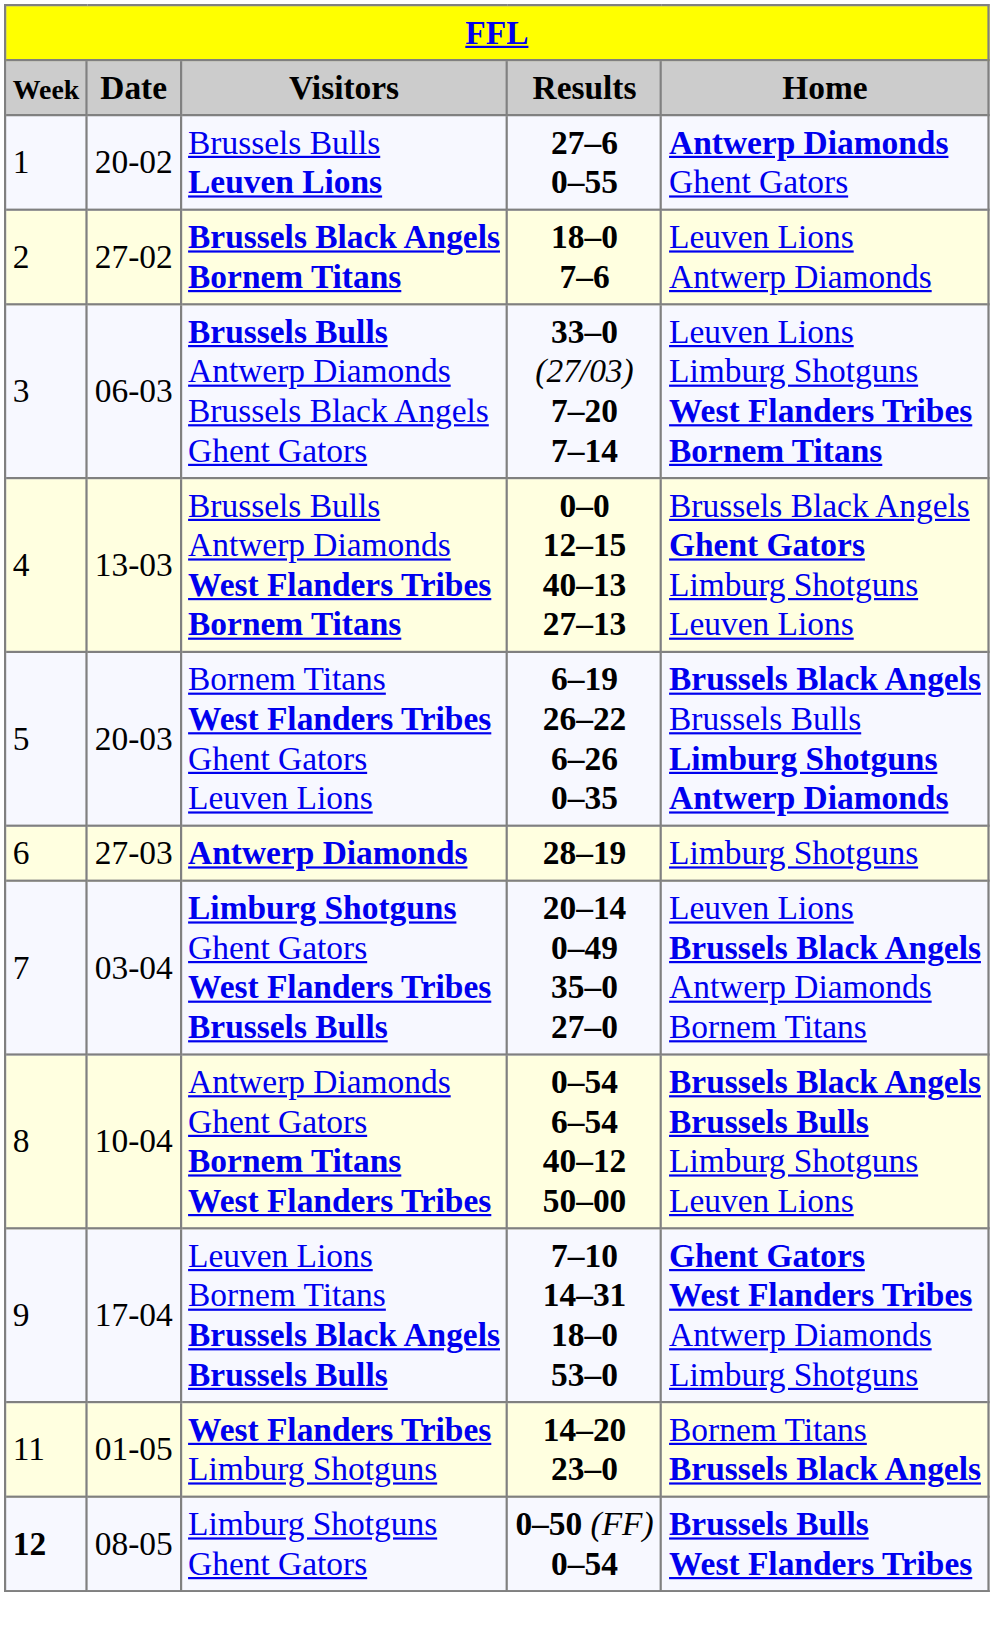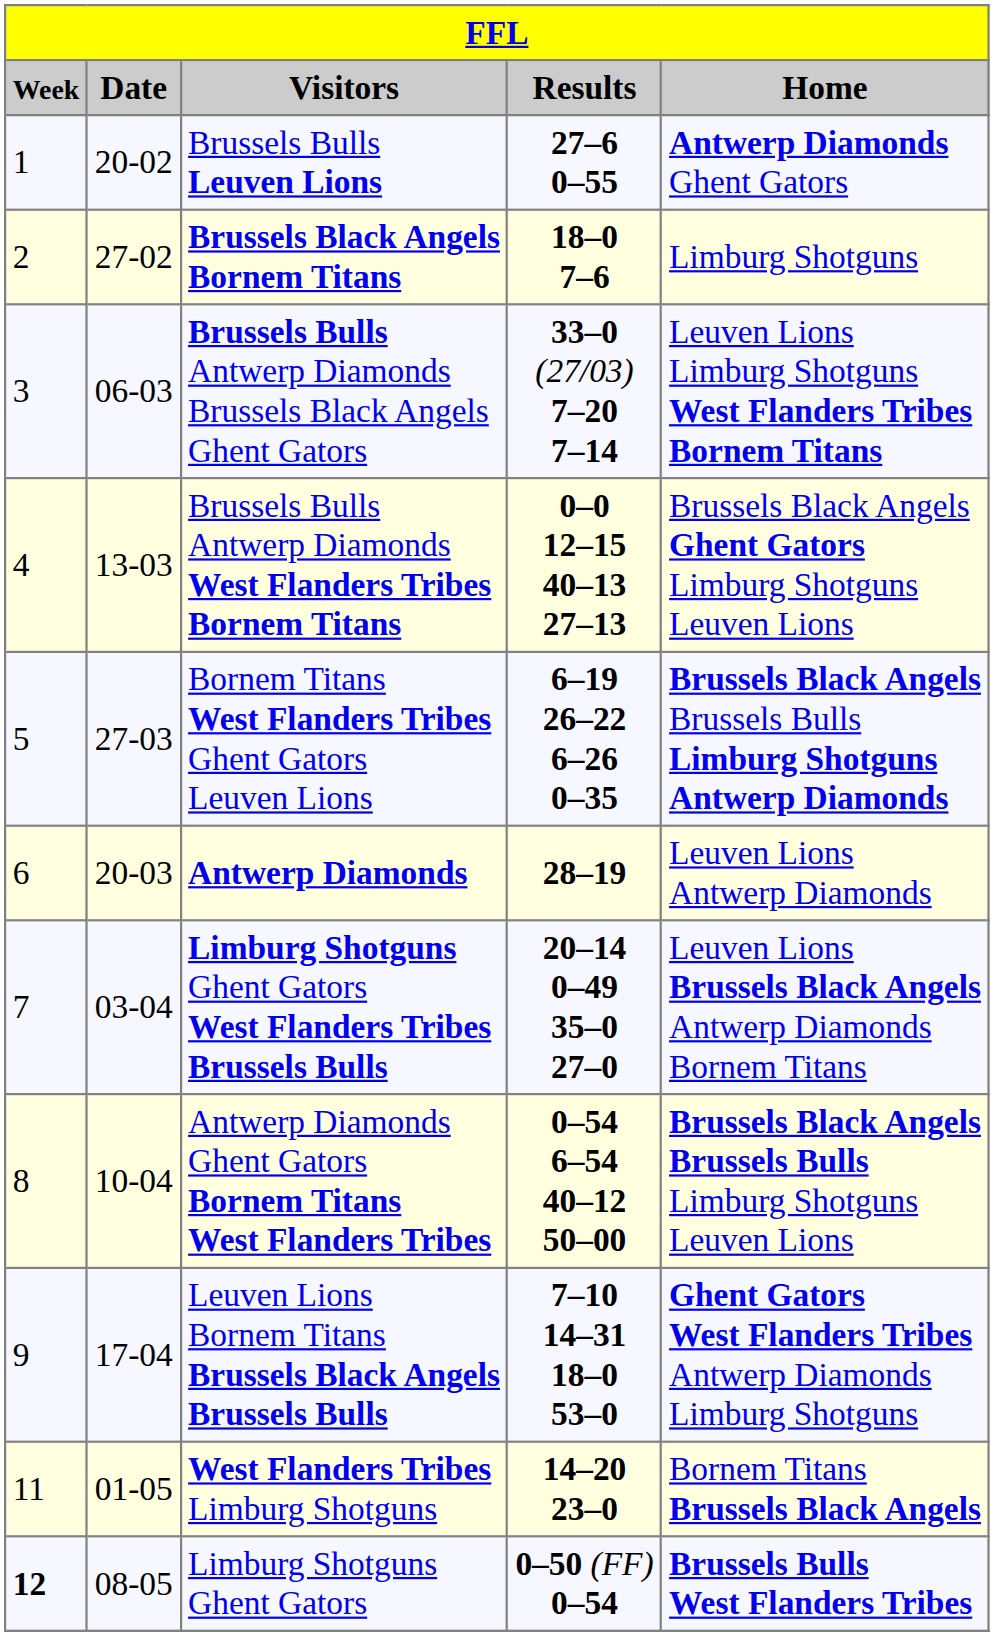 <table bgcolor="#f7f8ff" cellpadding="3" cellspacing="0" border="1" style="font-size: 95%; border: gray solid 1px; border-collapse: collapse;">
 <tr bgcolor="#CCCCCC">
 <th style=background-color:yellow colspan=5><strong><span> <a href='#'>FFL</a></span> </strong></th>
 </tr>
 <tr bgcolor="#CCCCCC">
 <th><small>Week</small></th>
 <th>Date</th>
 <th>Visitors</th>
 <th>Results</th>
 <th>Home</th>
 </tr>
 <tr width="23%">
 <td>1</td>
 <td>20-02</td>
 <td><a href='#'>Brussels Bulls</a><br> <strong><a href='#'>Leuven Lions</a></strong></td>
 <td align=center><strong> 27–6</strong><br> <strong> 0–55 </strong></td>
 <td><strong><a href='#'>Antwerp Diamonds</a></strong><br> <a href='#'>Ghent Gators</a></td>
 </tr>
 <tr width="23%" bgcolor="#FFFFE0">
 <td>2</td>
 <td>27-02</td>
 <td><strong><a href='#'>Brussels Black Angels</a></strong><br> <strong><a href='#'>Bornem Titans</a></strong></td>
 <td align=center><strong> 18–0 </strong> <br> <strong> 7–6 </strong></td>
-<td><a href='#'>Leuven Lions</a><br> <a href='#'>Antwerp Diamonds</a></td>
+<td><a href='#'>Limburg Shotguns</a></td>
 </tr>
 <tr width="23%">
 <td>3</td>
 <td>06-03</td>
 <td><strong><a href='#'>Brussels Bulls</a></strong><br> <a href='#'>Antwerp Diamonds</a><br> <a href='#'>Brussels Black Angels</a><br> <a href='#'>Ghent Gators</a></td>
 <td align=center><strong> 33–0 </strong> <br> <em> (27/03) </em> <br> <strong> 7–20</strong> <br> <strong> 7–14 </strong></td>
 <td><a href='#'>Leuven Lions</a><br> <a href='#'>Limburg Shotguns</a><br> <strong><a href='#'>West Flanders Tribes</a></strong><br> <strong><a href='#'>Bornem Titans</a></strong></td>
 </tr>
 <tr width="23%" bgcolor="#FFFFE0">
 <td>4</td>
 <td>13-03</td>
 <td><a href='#'>Brussels Bulls</a><br> <a href='#'>Antwerp Diamonds</a><br> <strong><a href='#'>West Flanders Tribes</a></strong><br> <strong><a href='#'>Bornem Titans</a></strong></td>
 <td align=center><strong> 0–0 </strong> <br> <strong> 12–15 </strong><br> <strong> 40–13 </strong><br> <strong> 27–13 </strong></td>
 <td><a href='#'>Brussels Black Angels</a><br> <strong><a href='#'>Ghent Gators</a></strong><br> <a href='#'>Limburg Shotguns</a><br> <a href='#'>Leuven Lions</a></td>
 </tr>
 <tr width="23%">
 <td>5</td>
-<td>20-03</td>
+<td>27-03</td>
 <td><a href='#'>Bornem Titans</a><br> <strong><a href='#'>West Flanders Tribes</a></strong><br> <a href='#'>Ghent Gators</a><br> <a href='#'>Leuven Lions</a></td>
 <td align=center><strong> 6–19 </strong> <br> <strong> 26–22 </strong><br> <strong> 6–26 </strong><br> <strong> 0–35 </strong></td>
 <td><strong><a href='#'>Brussels Black Angels</a></strong><br> <a href='#'>Brussels Bulls</a><br> <strong><a href='#'>Limburg Shotguns</a></strong><br> <strong><a href='#'>Antwerp Diamonds</a></strong></td>
 </tr>
 <tr width="23%" bgcolor="#FFFFE0">
 <td>6</td>
-<td>27-03</td>
+<td>20-03</td>
 <td><strong><a href='#'>Antwerp Diamonds</a></strong></td>
 <td align=center><strong> 28–19 </strong></td>
-<td><a href='#'>Limburg Shotguns</a></td>
+<td><a href='#'>Leuven Lions</a><br> <a href='#'>Antwerp Diamonds</a></td>
 </tr>
 <tr width="23%">
 <td>7</td>
 <td>03-04</td>
 <td><strong><a href='#'>Limburg Shotguns</a></strong><br> <a href='#'>Ghent Gators</a><br> <strong><a href='#'>West Flanders Tribes</a></strong><br> <strong><a href='#'>Brussels Bulls</a></strong></td>
 <td align=center><strong> 20–14 </strong> <br> <strong> 0–49 </strong><br> <strong> 35–0 </strong><br> <strong> 27–0 </strong></td>
 <td><a href='#'>Leuven Lions</a><br> <strong><a href='#'>Brussels Black Angels</a></strong><br> <a href='#'>Antwerp Diamonds</a><br> <a href='#'>Bornem Titans</a></td>
 </tr>
 <tr width="23%" bgcolor="#FFFFE0">
 <td>8</td>
 <td>10-04</td>
 <td><a href='#'>Antwerp Diamonds</a><br> <a href='#'>Ghent Gators</a><br> <strong><a href='#'>Bornem Titans</a></strong><br> <strong><a href='#'>West Flanders Tribes</a></strong></td>
 <td align=center><strong> 0–54 </strong> <br> <strong> 6–54 </strong><br> <strong> 40–12 </strong><br> <strong> 50–00 </strong></td>
 <td><strong><a href='#'>Brussels Black Angels</a></strong><br> <strong><a href='#'>Brussels Bulls</a></strong><br> <a href='#'>Limburg Shotguns</a><br> <a href='#'>Leuven Lions</a></td>
 </tr>
 <tr width="23%">
 <td>9</td>
 <td>17-04</td>
 <td><a href='#'>Leuven Lions</a><br> <a href='#'>Bornem Titans</a><br> <strong><a href='#'>Brussels Black Angels</a></strong><br> <strong><a href='#'>Brussels Bulls</a></strong></td>
 <td align=center><strong> 7–10 </strong> <br> <strong> 14–31 </strong><br> <strong> 18–0 </strong><br> <strong> 53–0 </strong></td>
 <td><strong><a href='#'>Ghent Gators</a></strong><br> <strong><a href='#'>West Flanders Tribes</a></strong><br> <a href='#'>Antwerp Diamonds</a><br> <a href='#'>Limburg Shotguns</a></td>
 </tr>
 <tr width="23%" bgcolor="#FFFFE0">
 <td>11</td>
 <td>01-05</td>
 <td><strong><a href='#'>West Flanders Tribes</a></strong><br> <a href='#'>Limburg Shotguns</a></td>
 <td align=center><strong> 14–20 </strong> <br> <strong> 23–0 </strong></td>
 <td><a href='#'>Bornem Titans</a><br> <strong><a href='#'>Brussels Black Angels</a></strong></td>
 </tr>
 <tr width="23%">
 <td><strong>12</strong></td>
 <td>08-05</td>
 <td><a href='#'>Limburg Shotguns</a><br> <a href='#'>Ghent Gators</a></td>
 <td align=center><strong> 0–50</strong> <em>(FF)</em> <br> <strong>0–54</strong></td>
 <td><strong><a href='#'>Brussels Bulls</a></strong><br> <strong><a href='#'>West Flanders Tribes</a></strong></td>
 </tr>
 <tr width="23%">
 </tr>
 </table>
